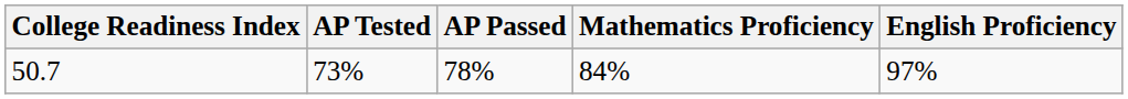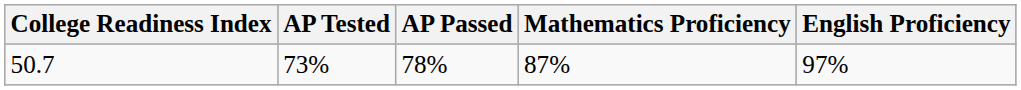 <table class="wikitable">
 <tr>
 <th>College Readiness Index</th>
 <th>AP Tested</th>
 <th>AP Passed</th>
 <th>Mathematics Proficiency</th>
 <th>English Proficiency</th>
 </tr>
 <tr>
 <td>50.7</td>
 <td>73%</td>
 <td>78%</td>
-<td>84%</td>
+<td>87%</td>
 <td>97%</td>
 </tr>
 </table>
